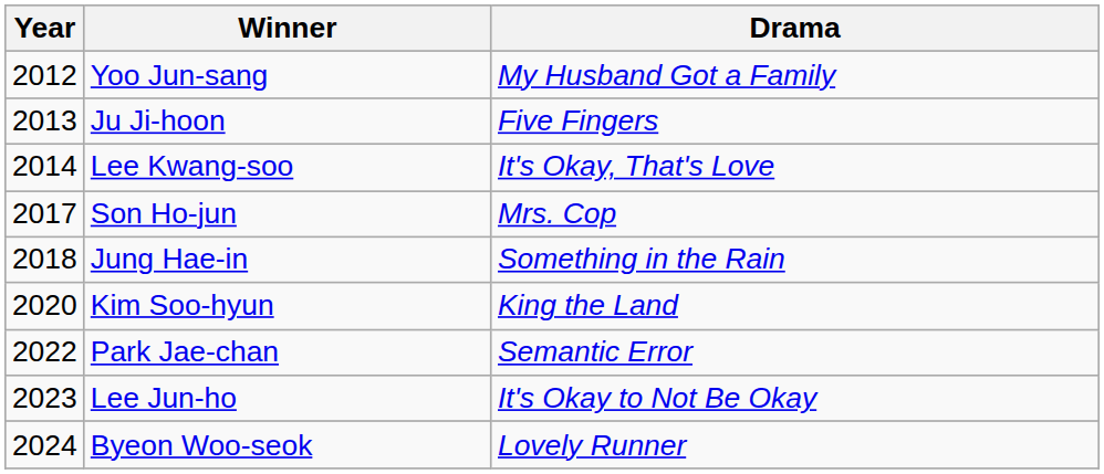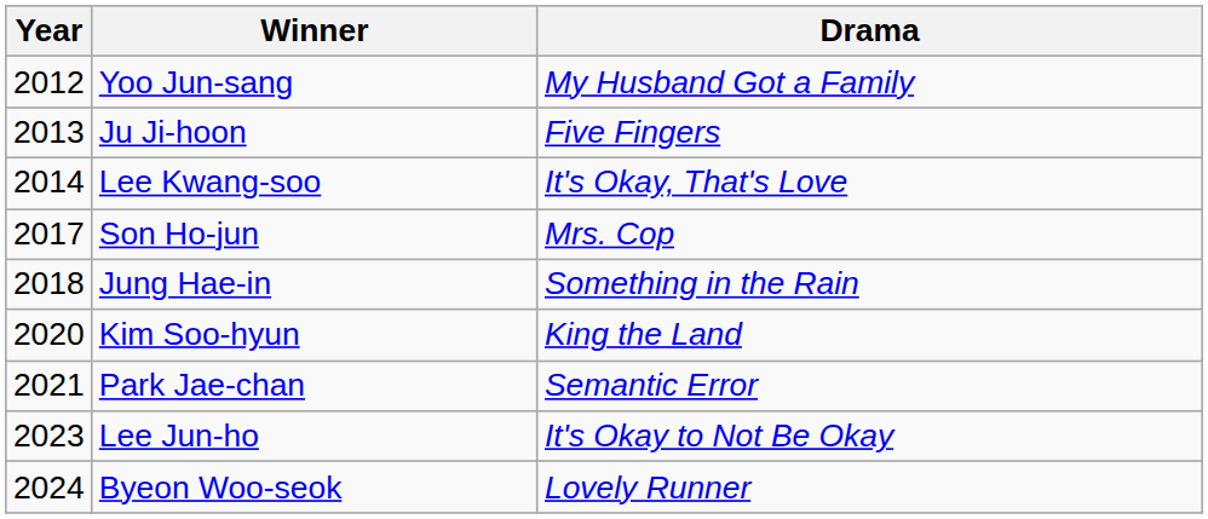 <table class="wikitable" style="width:600px">
 <tr>
 <th width=10>Year</th>
 <th>Winner</th>
 <th>Drama</th>
 </tr>
 <tr>
 <td>2012</td>
 <td><a href='#'>Yoo Jun-sang</a></td>
 <td><em><a href='#'>My Husband Got a Family</a></em></td>
 </tr>
 <tr>
 <td>2013</td>
 <td><a href='#'>Ju Ji-hoon</a></td>
 <td><em><a href='#'>Five Fingers</a></em></td>
 </tr>
 <tr>
 <td>2014</td>
 <td><a href='#'>Lee Kwang-soo</a></td>
 <td><em><a href='#'>It's Okay, That's Love</a></em></td>
 </tr>
 <tr>
 <td>2017</td>
 <td><a href='#'>Son Ho-jun</a></td>
 <td><em><a href='#'>Mrs. Cop</a></em></td>
 </tr>
 <tr>
 <td>2018</td>
 <td><a href='#'>Jung Hae-in</a></td>
 <td><em><a href='#'>Something in the Rain</a></em></td>
 </tr>
 <tr>
 <td>2020</td>
 <td><a href='#'>Kim Soo-hyun</a></td>
 <td><em><a href='#'>King the Land</a></em></td>
 </tr>
 <tr>
-<td>2022</td>
+<td>2021</td>
 <td><a href='#'>Park Jae-chan</a></td>
 <td><em><a href='#'>Semantic Error</a></em></td>
 </tr>
 <tr>
 <td>2023</td>
 <td><a href='#'>Lee Jun-ho</a></td>
 <td><em><a href='#'>It's Okay to Not Be Okay</a></em></td>
 </tr>
 <tr>
 <td>2024</td>
 <td><a href='#'>Byeon Woo-seok</a></td>
 <td><em><a href='#'>Lovely Runner</a></em></td>
 </tr>
 </table>
